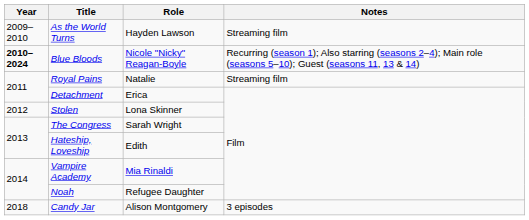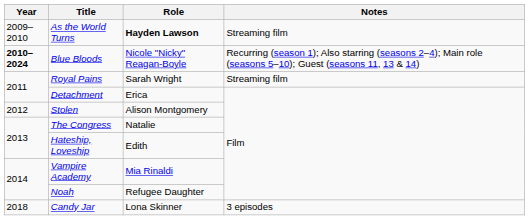 <table class="wikitable sortable">
 <tr>
 <th>Year</th>
 <th>Title</th>
 <th>Role</th>
 <th class="unsortable">Notes</th>
 </tr>
 <tr>
 <td>2009–2010</td>
 <td><em><a href='#'>As the World Turns</a></em></td>
-<td>Hayden Lawson</td>
+<td><strong>Hayden Lawson</strong></td>
 <td>Streaming film</td>
 </tr>
 <tr>
 <td><strong>2010–2024</strong></td>
 <td><em><a href='#'>Blue Bloods</a></em></td>
 <td><a href='#'>Nicole "Nicky" Reagan-Boyle</a></td>
 <td>Recurring (<a href='#'>season 1</a>); Also starring (<a href='#'>seasons 2</a>–<a href='#'>4</a>); Main role (<a href='#'>seasons 5</a>–<a href='#'>10</a>); Guest (<a href='#'>seasons 11</a>, <a href='#'>13</a> & <a href='#'>14</a>)</td>
 </tr>
 <tr>
 <td rowspan=2>2011</td>
 <td><em><a href='#'>Royal Pains</a></em></td>
-<td>Natalie</td>
+<td>Sarah Wright</td>
 <td>Streaming film</td>
 </tr>
 <tr>
 <td><em><a href='#'>Detachment</a></em></td>
 <td>Erica</td>
 <td rowspan=6>Film</td>
 </tr>
 <tr>
 <td>2012</td>
 <td><em><a href='#'>Stolen</a></em></td>
-<td>Lona Skinner</td>
+<td>Alison Montgomery</td>
 </tr>
 <tr>
 <td rowspan=2>2013</td>
 <td><em><a href='#'>The Congress</a></em></td>
-<td>Sarah Wright</td>
+<td>Natalie</td>
 </tr>
 <tr>
 <td><em><a href='#'>Hateship, Loveship</a></em></td>
 <td>Edith</td>
 </tr>
 <tr>
 <td rowspan=2>2014</td>
 <td><em><a href='#'>Vampire Academy</a></em></td>
 <td><a href='#'>Mia Rinaldi</a></td>
 </tr>
 <tr>
 <td><em><a href='#'>Noah</a></em></td>
 <td>Refugee Daughter</td>
 </tr>
 <tr>
 <td>2018</td>
 <td><em><a href='#'>Candy Jar</a></em></td>
-<td>Alison Montgomery</td>
+<td>Lona Skinner</td>
 <td>3 episodes</td>
 </tr>
 </table>
